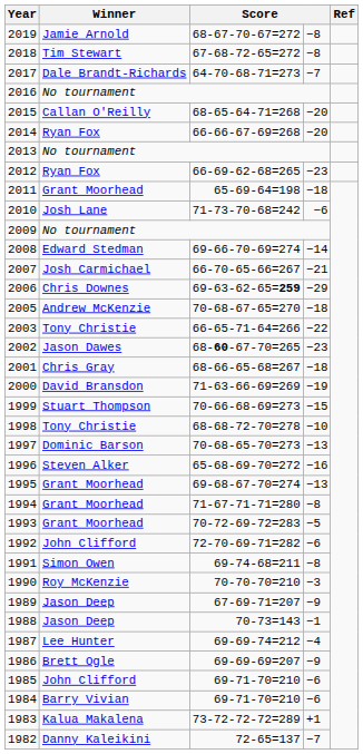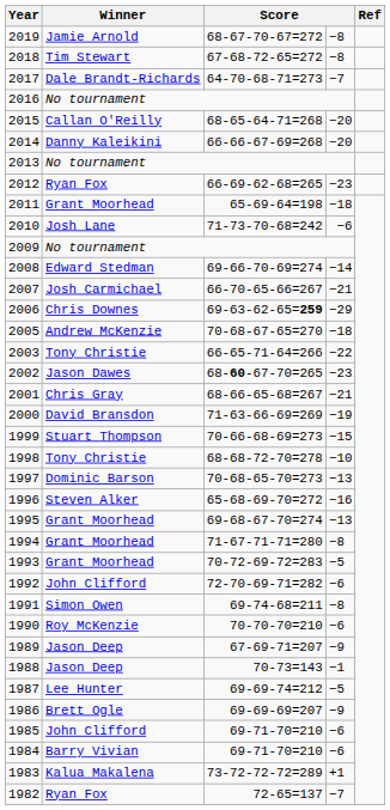 <table class="wikitable">
 <tr>
 <th>Year</th>
 <th>Winner</th>
 <th colspan=2>Score</th>
 <th>Ref</th>
 </tr>
 <tr>
 <td>2019</td>
 <td> <a href='#'>Jamie Arnold</a></td>
 <td>68-67-70-67=272</td>
 <td>−8</td>
 <td></td>
 </tr>
 <tr>
 <td>2018</td>
 <td> <a href='#'>Tim Stewart</a></td>
 <td>67-68-72-65=272</td>
 <td>−8</td>
 <td></td>
 </tr>
 <tr>
 <td>2017</td>
 <td> <a href='#'>Dale Brandt-Richards</a></td>
 <td>64-70-68-71=273</td>
 <td>−7</td>
 <td></td>
 </tr>
 <tr>
 <td>2016</td>
 <td colspan=3><em>No tournament</em></td>
 <td></td>
 </tr>
 <tr>
 <td>2015</td>
 <td> <a href='#'>Callan O'Reilly</a></td>
 <td>68-65-64-71=268</td>
 <td>−20</td>
 <td></td>
 </tr>
 <tr>
 <td>2014</td>
-<td> <a href='#'>Ryan Fox</a></td>
+<td> <a href='#'>Danny Kaleikini</a></td>
 <td>66-66-67-69=268</td>
 <td>−20</td>
 <td></td>
 </tr>
 <tr>
 <td>2013</td>
 <td colspan=3><em>No tournament</em></td>
 <td></td>
 </tr>
 <tr>
 <td>2012</td>
 <td> <a href='#'>Ryan Fox</a></td>
 <td>66-69-62-68=265</td>
 <td>−23 </td>
 <td></td>
 </tr>
 <tr>
 <td>2011</td>
 <td> <a href='#'>Grant Moorhead</a></td>
 <td align=right>65-69-64=198</td>
 <td>−18</td>
 </tr>
 <tr>
 <td>2010</td>
 <td> <a href='#'>Josh Lane</a></td>
 <td>71-73-70-68=242</td>
 <td align=right>−6 </td>
 </tr>
 <tr>
 <td>2009</td>
 <td colspan=3><em>No tournament</em></td>
 </tr>
 <tr>
 <td>2008</td>
 <td> <a href='#'>Edward Stedman</a></td>
 <td>69-66-70-69=274</td>
 <td>−14</td>
 </tr>
 <tr>
 <td>2007</td>
 <td> <a href='#'>Josh Carmichael</a></td>
 <td>66-70-65-66=267</td>
 <td>−21</td>
 </tr>
 <tr>
 <td>2006</td>
 <td> <a href='#'>Chris Downes</a></td>
 <td>69-63-62-65=<strong>259</strong></td>
 <td>−29</td>
 </tr>
 <tr>
 <td>2005</td>
 <td> <a href='#'>Andrew McKenzie</a></td>
 <td>70-68-67-65=270</td>
 <td>−18</td>
 </tr>
 <tr>
 <td>2003</td>
 <td> <a href='#'>Tony Christie</a></td>
 <td>66-65-71-64=266</td>
 <td>−22</td>
 </tr>
 <tr>
 <td>2002</td>
 <td> <a href='#'>Jason Dawes</a></td>
 <td>68-<strong>60</strong>-67-70=265</td>
 <td>−23</td>
 </tr>
 <tr>
 <td>2001</td>
 <td> <a href='#'>Chris Gray</a></td>
 <td>68-66-65-68=267</td>
-<td>−18</td>
+<td>−21</td>
 </tr>
 <tr>
 <td>2000</td>
 <td> <a href='#'>David Bransdon</a></td>
 <td>71-63-66-69=269</td>
 <td>−19</td>
 </tr>
 <tr>
 <td>1999</td>
 <td> <a href='#'>Stuart Thompson</a></td>
 <td>70-66-68-69=273</td>
 <td>−15</td>
 </tr>
 <tr>
 <td>1998</td>
 <td> <a href='#'>Tony Christie</a></td>
 <td>68-68-72-70=278</td>
 <td>−10</td>
 </tr>
 <tr>
 <td>1997</td>
 <td> <a href='#'>Dominic Barson</a></td>
 <td>70-68-65-70=273</td>
 <td>−13</td>
 </tr>
 <tr>
 <td>1996</td>
 <td> <a href='#'>Steven Alker</a></td>
 <td>65-68-69-70=272</td>
 <td>−16</td>
 </tr>
 <tr>
 <td>1995</td>
 <td> <a href='#'>Grant Moorhead</a></td>
 <td>69-68-67-70=274</td>
 <td>−13</td>
 </tr>
 <tr>
 <td>1994</td>
 <td> <a href='#'>Grant Moorhead</a></td>
 <td>71-67-71-71=280</td>
 <td>−8</td>
 </tr>
 <tr>
 <td>1993</td>
 <td> <a href='#'>Grant Moorhead</a></td>
 <td>70-72-69-72=283</td>
 <td>−5</td>
 </tr>
 <tr>
 <td>1992</td>
 <td> <a href='#'>John Clifford</a></td>
 <td>72-70-69-71=282</td>
 <td>−6</td>
 </tr>
 <tr>
 <td>1991</td>
 <td> <a href='#'>Simon Owen</a></td>
 <td align=right>69-74-68=211</td>
 <td>−8</td>
 </tr>
 <tr>
 <td>1990</td>
 <td> <a href='#'>Roy McKenzie</a></td>
 <td align=right>70-70-70=210</td>
-<td>−3</td>
+<td>−6</td>
 </tr>
 <tr>
 <td>1989</td>
 <td> <a href='#'>Jason Deep</a></td>
 <td align=right>67-69-71=207</td>
 <td>−9</td>
 </tr>
 <tr>
 <td>1988</td>
 <td> <a href='#'>Jason Deep</a></td>
 <td align=right>70-73=143</td>
 <td>−1</td>
 </tr>
 <tr>
 <td>1987</td>
 <td> <a href='#'>Lee Hunter</a></td>
 <td align=right>69-69-74=212</td>
-<td>−4</td>
+<td>−5</td>
 </tr>
 <tr>
 <td>1986</td>
 <td> <a href='#'>Brett Ogle</a></td>
 <td align=right>69-69-69=207</td>
 <td>−9</td>
 </tr>
 <tr>
 <td>1985</td>
 <td> <a href='#'>John Clifford</a></td>
 <td align=right>69-71-70=210</td>
 <td>−6</td>
 </tr>
 <tr>
 <td>1984</td>
 <td> <a href='#'>Barry Vivian</a></td>
 <td align=right>69-71-70=210</td>
 <td>−6</td>
 </tr>
 <tr>
 <td>1983</td>
 <td> <a href='#'>Kalua Makalena</a></td>
 <td>73-72-72-72=289</td>
 <td>+1</td>
 </tr>
 <tr>
 <td>1982</td>
-<td> <a href='#'>Danny Kaleikini</a></td>
+<td> <a href='#'>Ryan Fox</a></td>
 <td align=right>72-65=137</td>
 <td>−7</td>
 </tr>
 </table>
